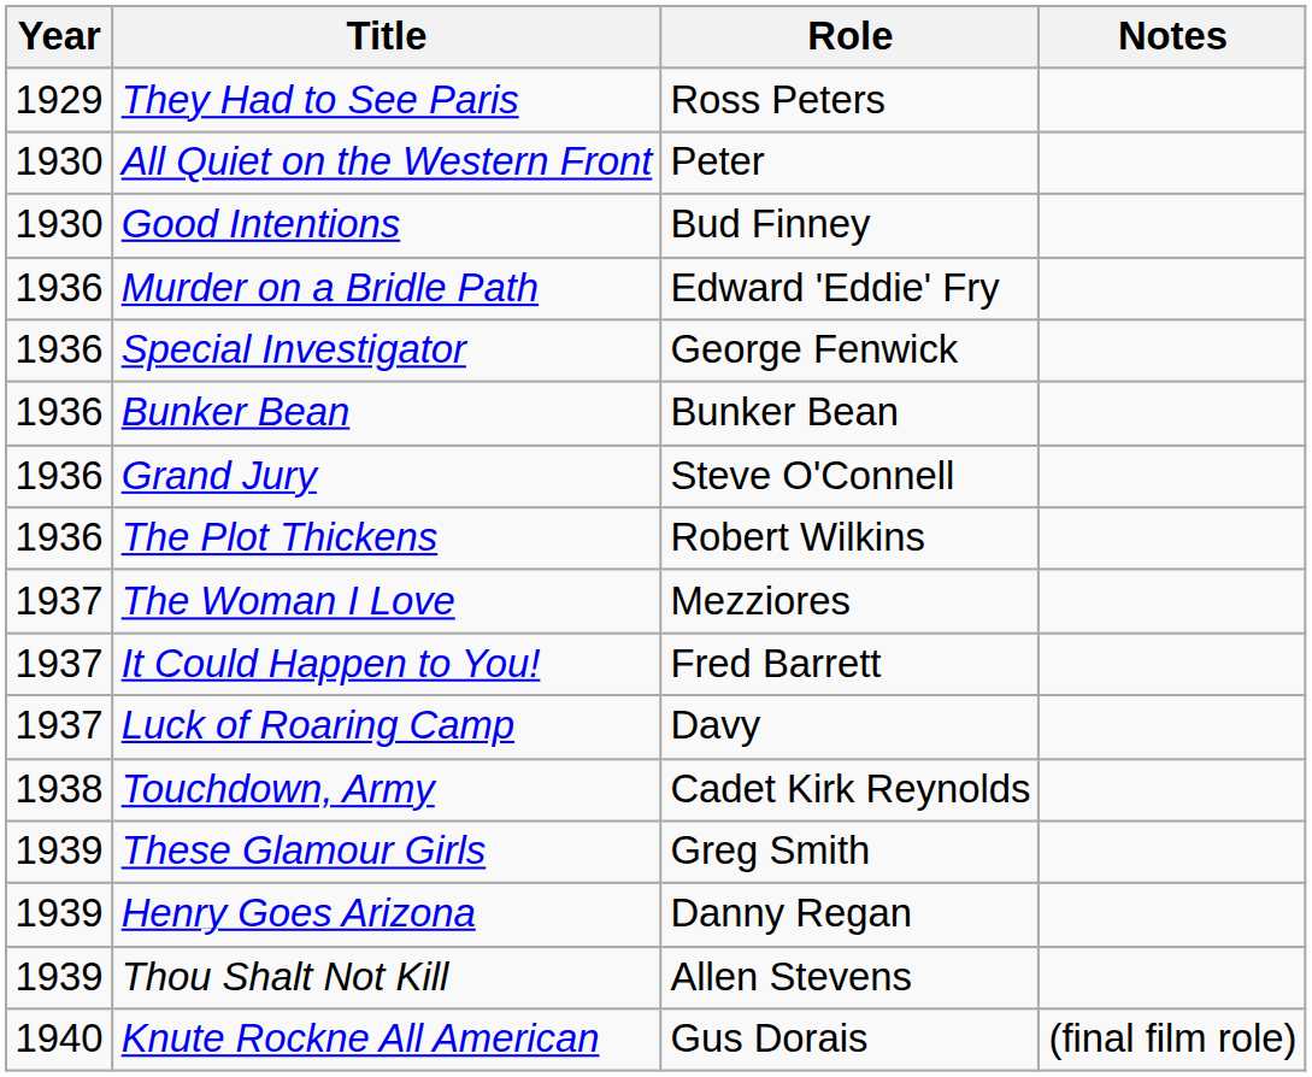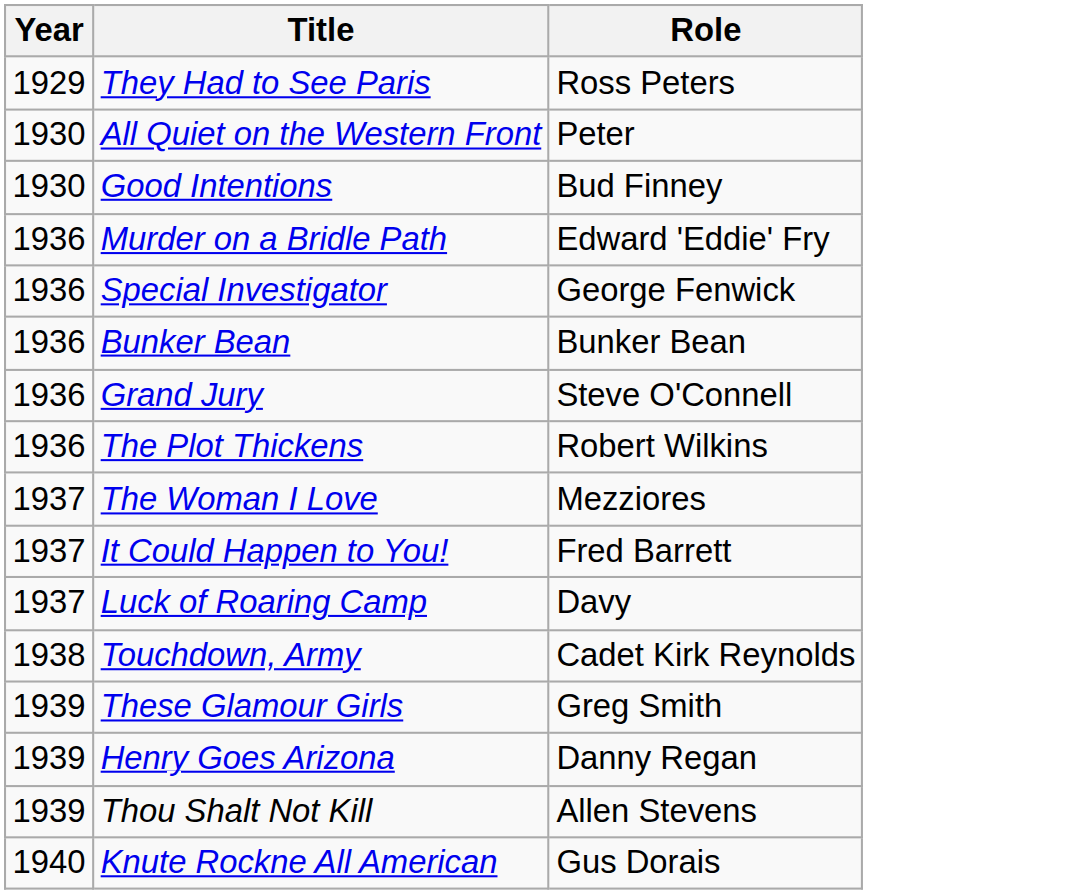 <table class="wikitable">
 <tr>
 <th>Year</th>
 <th>Title</th>
 <th>Role</th>
-<th>Notes</th>
 </tr>
 <tr>
 <td>1929</td>
 <td><em><a href='#'>They Had to See Paris</a></em></td>
 <td>Ross Peters</td>
-<td></td>
 </tr>
 <tr>
 <td>1930</td>
 <td><em><a href='#'>All Quiet on the Western Front</a></em></td>
 <td>Peter</td>
-<td></td>
 </tr>
 <tr>
 <td>1930</td>
 <td><em><a href='#'>Good Intentions</a></em></td>
 <td>Bud Finney</td>
-<td></td>
 </tr>
 <tr>
 <td>1936</td>
 <td><em><a href='#'>Murder on a Bridle Path</a></em></td>
 <td>Edward 'Eddie' Fry</td>
-<td></td>
 </tr>
 <tr>
 <td>1936</td>
 <td><em><a href='#'>Special Investigator</a></em></td>
 <td>George Fenwick</td>
-<td></td>
 </tr>
 <tr>
 <td>1936</td>
 <td><em><a href='#'>Bunker Bean</a></em></td>
 <td>Bunker Bean</td>
-<td></td>
 </tr>
 <tr>
 <td>1936</td>
 <td><em><a href='#'>Grand Jury</a></em></td>
 <td>Steve O'Connell</td>
-<td></td>
 </tr>
 <tr>
 <td>1936</td>
 <td><em><a href='#'>The Plot Thickens</a></em></td>
 <td>Robert Wilkins</td>
-<td></td>
 </tr>
 <tr>
 <td>1937</td>
 <td><em><a href='#'>The Woman I Love</a></em></td>
 <td>Mezziores</td>
-<td></td>
 </tr>
 <tr>
 <td>1937</td>
 <td><em><a href='#'>It Could Happen to You!</a></em></td>
 <td>Fred Barrett</td>
-<td></td>
 </tr>
 <tr>
 <td>1937</td>
 <td><em><a href='#'>Luck of Roaring Camp</a></em></td>
 <td>Davy</td>
-<td></td>
 </tr>
 <tr>
 <td>1938</td>
 <td><em><a href='#'>Touchdown, Army</a></em></td>
 <td>Cadet Kirk Reynolds</td>
-<td></td>
 </tr>
 <tr>
 <td>1939</td>
 <td><em><a href='#'>These Glamour Girls</a></em></td>
 <td>Greg Smith</td>
-<td></td>
 </tr>
 <tr>
 <td>1939</td>
 <td><em><a href='#'>Henry Goes Arizona</a></em></td>
 <td>Danny Regan</td>
-<td></td>
 </tr>
 <tr>
 <td>1939</td>
 <td><em>Thou Shalt Not Kill</em></td>
 <td>Allen Stevens</td>
-<td></td>
 </tr>
 <tr>
 <td>1940</td>
 <td><em><a href='#'>Knute Rockne All American</a></em></td>
 <td>Gus Dorais</td>
-<td>(final film role)</td>
 </tr>
 </table>
